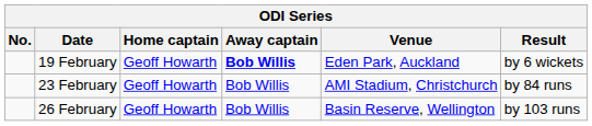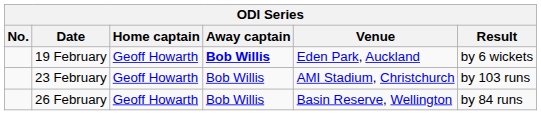 <table class="wikitable">
 <tr>
 <th colspan="9">ODI Series</th>
 </tr>
 <tr>
 <th>No.</th>
 <th>Date</th>
 <th>Home captain</th>
 <th>Away captain</th>
 <th>Venue</th>
 <th>Result</th>
 </tr>
 <tr>
 <td></td>
 <td>19 February</td>
 <td><a href='#'>Geoff Howarth</a></td>
 <td><strong><a href='#'>Bob Willis</a></strong></td>
 <td><a href='#'>Eden Park</a>, <a href='#'>Auckland</a></td>
 <td> by 6 wickets</td>
 </tr>
 <tr>
 <td></td>
 <td>23 February</td>
 <td><a href='#'>Geoff Howarth</a></td>
 <td><a href='#'>Bob Willis</a></td>
 <td><a href='#'>AMI Stadium</a>, <a href='#'>Christchurch</a></td>
-<td> by 84 runs</td>
+<td> by 103 runs</td>
 </tr>
 <tr>
 <td></td>
 <td>26 February</td>
 <td><a href='#'>Geoff Howarth</a></td>
 <td><a href='#'>Bob Willis</a></td>
 <td><a href='#'>Basin Reserve</a>, <a href='#'>Wellington</a></td>
-<td> by 103 runs</td>
+<td> by 84 runs</td>
 </tr>
 </table>
